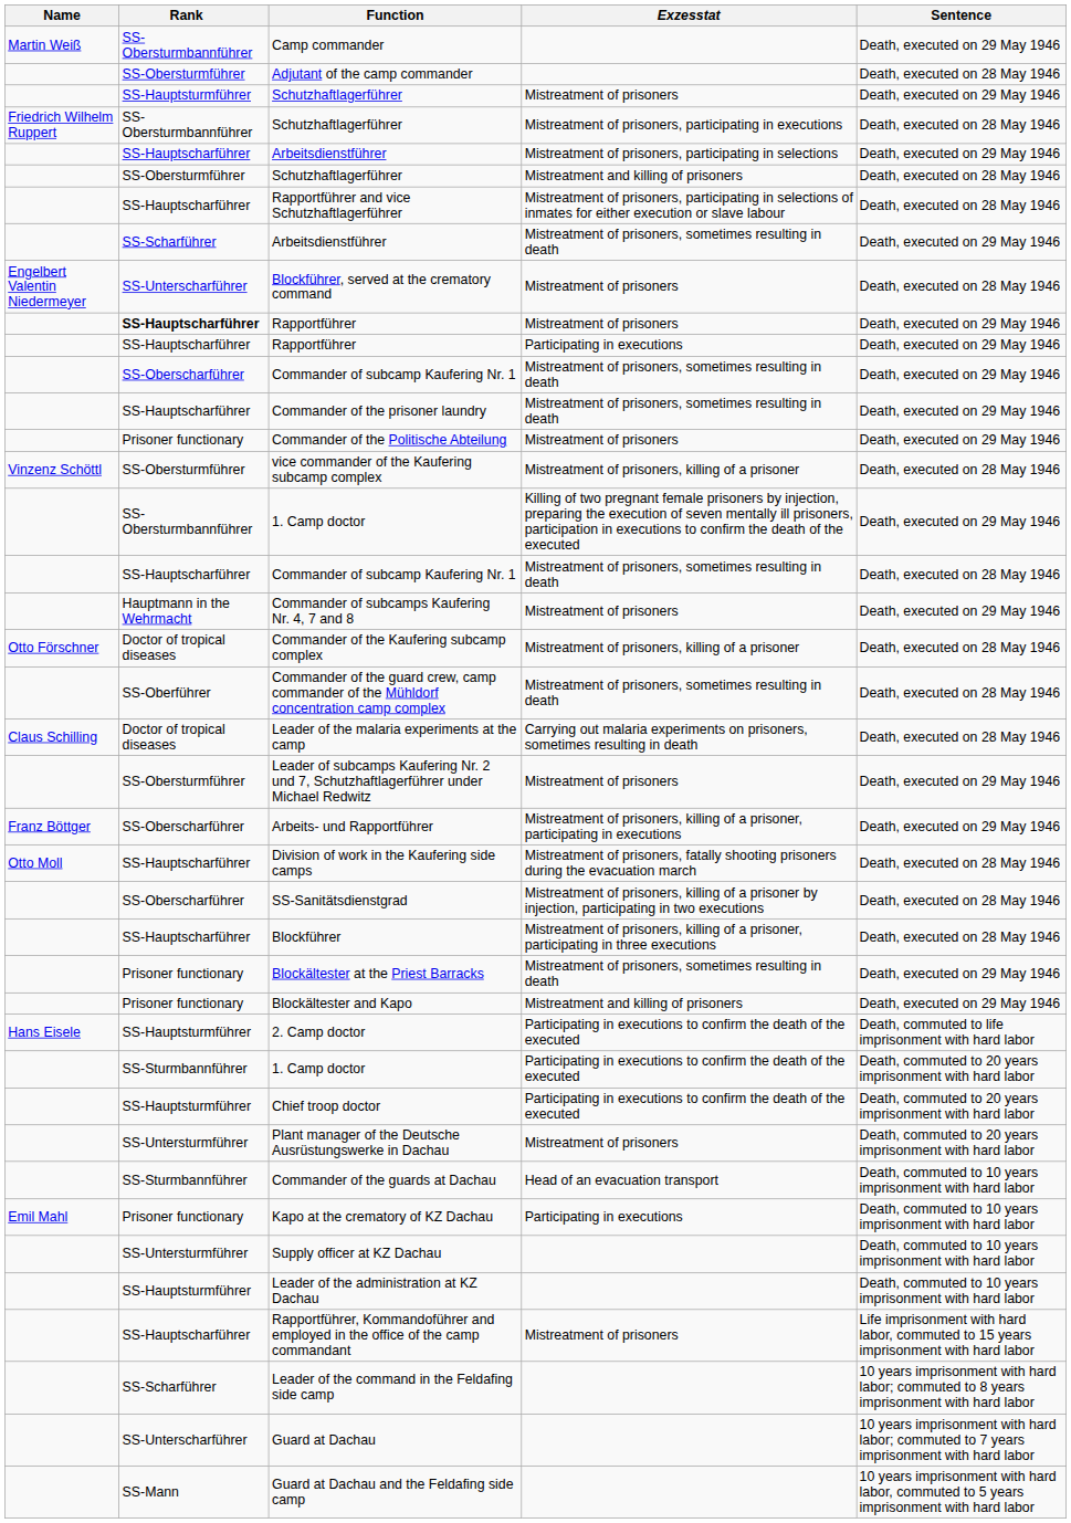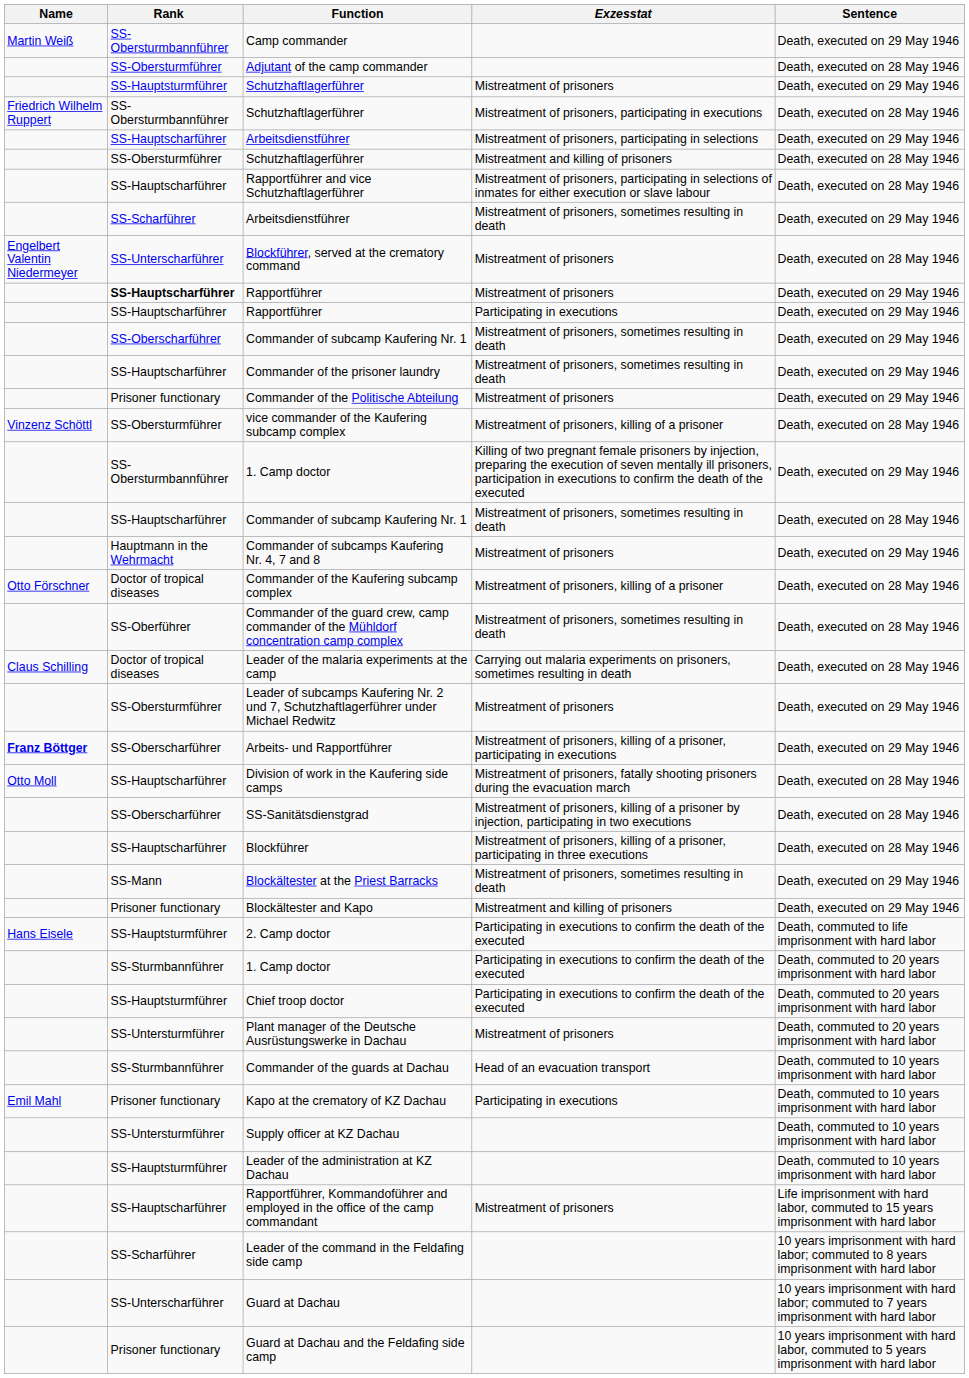 <table class="wikitable sortable">
 <tr style="background:silver">
 <th>Name</th>
 <th>Rank    </th>
 <th>Function</th>
 <th><em>Exzesstat</em></th>
 <th>Sentence</th>
 </tr>
 <tr>
 <td><a href='#'>Martin Weiß</a></td>
 <td><a href='#'>SS-Obersturmbannführer</a></td>
 <td>Camp commander</td>
 <td></td>
 <td>Death, executed on 29 May 1946</td>
 </tr>
 <tr>
 <td></td>
 <td><a href='#'>SS-Obersturmführer</a></td>
 <td><a href='#'>Adjutant</a> of the camp commander</td>
 <td></td>
 <td>Death, executed on 28 May 1946</td>
 </tr>
 <tr>
 <td></td>
 <td><a href='#'>SS-Hauptsturmführer</a></td>
 <td><a href='#'>Schutzhaftlagerführer</a></td>
 <td>Mistreatment of prisoners</td>
 <td>Death, executed on 29 May 1946</td>
 </tr>
 <tr>
 <td><a href='#'>Friedrich Wilhelm Ruppert</a></td>
 <td>SS-Obersturmbannführer</td>
 <td>Schutzhaftlagerführer</td>
 <td>Mistreatment of prisoners, participating in executions</td>
 <td>Death, executed on 28 May 1946</td>
 </tr>
 <tr>
 <td></td>
 <td><a href='#'>SS-Hauptscharführer</a></td>
 <td><a href='#'>Arbeitsdienstführer</a></td>
 <td>Mistreatment of prisoners, participating in selections</td>
 <td>Death, executed on 29 May 1946</td>
 </tr>
 <tr>
 <td></td>
 <td>SS-Obersturmführer</td>
 <td>Schutzhaftlagerführer</td>
 <td>Mistreatment and killing of prisoners</td>
 <td>Death, executed on 28 May 1946</td>
 </tr>
 <tr>
 <td></td>
 <td>SS-Hauptscharführer</td>
 <td>Rapportführer and vice Schutzhaftlagerführer</td>
 <td>Mistreatment of prisoners, participating in selections of inmates for either execution or slave labour</td>
 <td>Death, executed on 28 May 1946</td>
 </tr>
 <tr>
 <td></td>
 <td><a href='#'>SS-Scharführer</a></td>
 <td>Arbeitsdienstführer</td>
 <td>Mistreatment of prisoners, sometimes resulting in death</td>
 <td>Death, executed on 29 May 1946</td>
 </tr>
 <tr>
 <td><a href='#'>Engelbert Valentin Niedermeyer</a></td>
 <td><a href='#'>SS-Unterscharführer</a></td>
 <td><a href='#'>Blockführer</a>, served at the crematory command</td>
 <td>Mistreatment of prisoners</td>
 <td>Death, executed on 28 May 1946</td>
 </tr>
 <tr>
 <td></td>
 <td><strong>SS-Hauptscharführer</strong></td>
 <td>Rapportführer</td>
 <td>Mistreatment of prisoners</td>
 <td>Death, executed on 29 May 1946</td>
 </tr>
 <tr>
 <td></td>
 <td>SS-Hauptscharführer</td>
 <td>Rapportführer</td>
 <td>Participating in executions</td>
 <td>Death, executed on 29 May 1946</td>
 </tr>
 <tr>
 <td></td>
 <td><a href='#'>SS-Oberscharführer</a></td>
 <td>Commander of subcamp Kaufering Nr. 1</td>
 <td>Mistreatment of prisoners, sometimes resulting in death</td>
 <td>Death, executed on 29 May 1946</td>
 </tr>
 <tr>
 <td></td>
 <td>SS-Hauptscharführer</td>
 <td>Commander of the prisoner laundry</td>
 <td>Mistreatment of prisoners, sometimes resulting in death</td>
 <td>Death, executed on 29 May 1946</td>
 </tr>
 <tr>
 <td></td>
 <td>Prisoner functionary</td>
 <td>Commander of the <a href='#'>Politische Abteilung</a></td>
 <td>Mistreatment of prisoners</td>
 <td>Death, executed on 29 May 1946</td>
 </tr>
 <tr>
 <td><a href='#'>Vinzenz Schöttl</a></td>
 <td>SS-Obersturmführer</td>
 <td>vice commander of the Kaufering subcamp complex</td>
 <td>Mistreatment of prisoners, killing of a prisoner</td>
 <td>Death, executed on 28 May 1946</td>
 </tr>
 <tr>
 <td></td>
 <td>SS-Obersturmbannführer</td>
 <td>1. Camp doctor</td>
 <td>Killing of two pregnant female prisoners by injection, preparing the execution of seven mentally ill prisoners, participation in executions to confirm the death of the executed</td>
 <td>Death, executed on 29 May 1946</td>
 </tr>
 <tr>
 <td></td>
 <td>SS-Hauptscharführer</td>
 <td>Commander of  subcamp Kaufering Nr. 1</td>
 <td>Mistreatment of prisoners, sometimes resulting in death</td>
 <td>Death, executed on 28 May 1946</td>
 </tr>
 <tr>
 <td></td>
 <td>Hauptmann in the <a href='#'>Wehrmacht</a></td>
 <td>Commander of subcamps Kaufering Nr. 4, 7 and 8</td>
 <td>Mistreatment of prisoners</td>
 <td>Death, executed on 29 May 1946</td>
 </tr>
 <tr>
 <td><a href='#'>Otto Förschner</a></td>
 <td>Doctor of tropical diseases</td>
 <td>Commander of the Kaufering subcamp complex</td>
 <td>Mistreatment of prisoners, killing of a prisoner</td>
 <td>Death, executed on 28 May 1946</td>
 </tr>
 <tr>
 <td></td>
 <td>SS-Oberführer</td>
 <td>Commander of the guard crew, camp commander of the <a href='#'>Mühldorf concentration camp complex</a></td>
 <td>Mistreatment of prisoners, sometimes resulting in death</td>
 <td>Death, executed on 28 May 1946</td>
 </tr>
 <tr>
 <td><a href='#'>Claus Schilling</a></td>
 <td>Doctor of tropical diseases</td>
 <td>Leader of the malaria experiments at the camp</td>
 <td>Carrying out malaria experiments on prisoners, sometimes resulting in death</td>
 <td>Death, executed on 28 May 1946</td>
 </tr>
 <tr>
 <td></td>
 <td>SS-Obersturmführer</td>
 <td>Leader of subcamps Kaufering Nr. 2 und 7, Schutzhaftlagerführer under Michael Redwitz</td>
 <td>Mistreatment of prisoners</td>
 <td>Death, executed on 29 May 1946</td>
 </tr>
 <tr>
-<td><a href='#'>Franz Böttger</a></td>
+<td><strong><a href='#'>Franz Böttger</a></strong></td>
 <td>SS-Oberscharführer</td>
 <td>Arbeits- und Rapportführer</td>
 <td>Mistreatment of prisoners, killing of a prisoner, participating in executions</td>
 <td>Death, executed on 29 May 1946</td>
 </tr>
 <tr>
 <td><a href='#'>Otto Moll</a></td>
 <td>SS-Hauptscharführer</td>
 <td>Division of work in the Kaufering side camps</td>
 <td>Mistreatment of prisoners, fatally shooting prisoners during the evacuation march</td>
 <td>Death, executed on 28 May 1946</td>
 </tr>
 <tr>
 <td></td>
 <td>SS-Oberscharführer</td>
 <td>SS-Sanitätsdienstgrad</td>
 <td>Mistreatment of prisoners, killing of a prisoner by injection, participating in two executions</td>
 <td>Death, executed on 28 May 1946</td>
 </tr>
 <tr>
 <td></td>
 <td>SS-Hauptscharführer</td>
 <td>Blockführer</td>
 <td>Mistreatment of prisoners, killing of a prisoner, participating in three executions</td>
 <td>Death, executed on 28 May 1946</td>
 </tr>
 <tr>
 <td></td>
-<td>Prisoner functionary</td>
+<td>SS-Mann</td>
 <td><a href='#'>Blockältester</a> at the <a href='#'>Priest Barracks</a></td>
 <td>Mistreatment of prisoners, sometimes resulting in death</td>
 <td>Death, executed on 29 May 1946</td>
 </tr>
 <tr>
 <td></td>
 <td>Prisoner functionary</td>
 <td>Blockältester and Kapo</td>
 <td>Mistreatment and killing of prisoners</td>
 <td>Death, executed on 29 May 1946</td>
 </tr>
 <tr>
 <td><a href='#'>Hans Eisele</a></td>
 <td>SS-Hauptsturmführer</td>
 <td>2. Camp doctor</td>
 <td>Participating in executions to confirm the death of the executed</td>
 <td>Death, commuted to life imprisonment with hard labor</td>
 </tr>
 <tr>
 <td></td>
 <td>SS-Sturmbannführer</td>
 <td>1. Camp doctor</td>
 <td>Participating in executions to confirm the death of the executed</td>
 <td>Death, commuted to 20 years imprisonment with hard labor</td>
 </tr>
 <tr>
 <td></td>
 <td>SS-Hauptsturmführer</td>
 <td>Chief troop doctor</td>
 <td>Participating in executions to confirm the death of the executed</td>
 <td>Death, commuted to 20 years imprisonment with hard labor</td>
 </tr>
 <tr>
 <td></td>
 <td>SS-Untersturmführer</td>
 <td>Plant manager of the Deutsche Ausrüstungswerke in Dachau</td>
 <td>Mistreatment of prisoners</td>
 <td>Death, commuted to 20 years imprisonment with hard labor</td>
 </tr>
 <tr>
 <td></td>
 <td>SS-Sturmbannführer</td>
 <td>Commander of the guards at Dachau</td>
 <td>Head of an evacuation transport</td>
 <td>Death, commuted to 10 years imprisonment with hard labor</td>
 </tr>
 <tr>
 <td><a href='#'>Emil Mahl</a></td>
 <td>Prisoner functionary</td>
 <td>Kapo at the crematory of KZ Dachau</td>
 <td>Participating in executions</td>
 <td>Death, commuted to 10 years imprisonment with hard labor</td>
 </tr>
 <tr>
 <td></td>
 <td>SS-Untersturmführer</td>
 <td>Supply officer at KZ Dachau</td>
 <td></td>
 <td>Death, commuted to 10 years imprisonment with hard labor</td>
 </tr>
 <tr>
 <td></td>
 <td>SS-Hauptsturmführer</td>
 <td>Leader of the administration at KZ Dachau</td>
 <td></td>
 <td>Death, commuted to 10 years imprisonment with hard labor</td>
 </tr>
 <tr>
 <td></td>
 <td>SS-Hauptscharführer</td>
 <td>Rapportführer, Kommandoführer and employed in the office of the camp commandant</td>
 <td>Mistreatment of prisoners</td>
 <td>Life imprisonment with hard labor, commuted to 15 years imprisonment with hard labor</td>
 </tr>
 <tr>
 <td></td>
 <td>SS-Scharführer</td>
 <td>Leader of the command in the Feldafing side camp</td>
 <td></td>
 <td>10 years imprisonment with hard labor; commuted to 8 years imprisonment with hard labor</td>
 </tr>
 <tr>
 <td></td>
 <td>SS-Unterscharführer</td>
 <td>Guard at Dachau</td>
 <td></td>
 <td>10 years imprisonment with hard labor; commuted to 7 years imprisonment with hard labor</td>
 </tr>
 <tr>
 <td></td>
-<td>SS-Mann</td>
+<td>Prisoner functionary</td>
 <td>Guard at Dachau and the Feldafing side camp</td>
 <td></td>
 <td>10 years imprisonment with hard labor, commuted to 5 years imprisonment with hard labor</td>
 </tr>
 </table>
